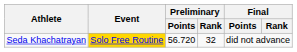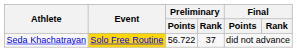 <table class=wikitable style="font-size:90%">
 <tr>
 <th rowspan="2">Athlete</th>
 <th rowspan="2">Event</th>
 <th colspan="2">Preliminary</th>
 <th colspan="2">Final</th>
 </tr>
 <tr>
 <th>Points</th>
 <th>Rank</th>
 <th>Points</th>
 <th>Rank</th>
 </tr>
 <tr>
 <td rowspan="1"><a href='#'>Seda Khachatrayan</a></td>
 <td style="background: gold;"><a href='#'>Solo Free Routine</a></td>
-<td align=center>56.720</td>
-<td align=center>32</td>
+<td align=center>56.722</td>
+<td align=center>37</td>
 <td align=center colspan=2>did not advance</td>
 </tr>
 </table>
